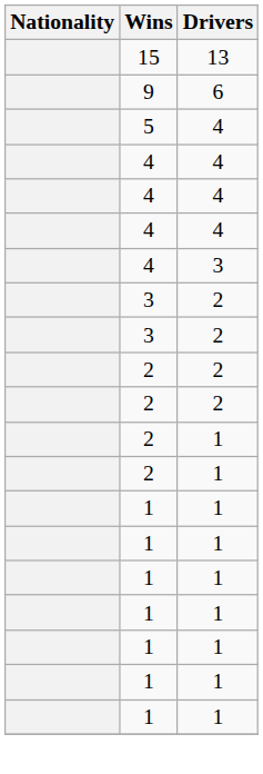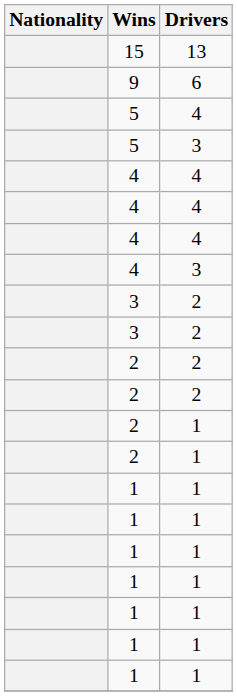 <table class="sortable wikitable plainrowheaders" style="text-align:center">
 <tr>
 <th scope=col>Nationality</th>
 <th scope=col data-sort-type=number>Wins</th>
 <th scope=col data-sort-type=number>Drivers</th>
 </tr>
 <tr>
 <th scope=row></th>
 <td>15</td>
 <td>13</td>
 </tr>
 <tr>
 <th scope=row></th>
 <td>9</td>
 <td>6</td>
 </tr>
 <tr>
 <th scope=row></th>
 <td>5</td>
 <td>4</td>
+</tr>
+<tr>
+<th scope=row></th>
+<td>5</td>
+<td>3</td>
 </tr>
 <tr>
 <th scope=row></th>
 <td>4</td>
 <td>4</td>
 </tr>
 <tr>
 <th scope=row></th>
 <td>4</td>
 <td>4</td>
 </tr>
 <tr>
 <th scope=row></th>
 <td>4</td>
 <td>4</td>
 </tr>
 <tr>
 <th scope=row></th>
 <td>4</td>
 <td>3</td>
 </tr>
 <tr>
 <th scope=row></th>
 <td>3</td>
 <td>2</td>
 </tr>
 <tr>
 <th scope=row></th>
 <td>3</td>
 <td>2</td>
 </tr>
 <tr>
 <th scope=row></th>
 <td>2</td>
 <td>2</td>
 </tr>
 <tr>
 <th scope=row></th>
 <td>2</td>
 <td>2</td>
 </tr>
 <tr>
 <th scope=row></th>
 <td>2</td>
 <td>1</td>
 </tr>
 <tr>
 <th scope=row></th>
 <td>2</td>
 <td>1</td>
 </tr>
 <tr>
 <th scope=row></th>
 <td>1</td>
 <td>1</td>
 </tr>
 <tr>
 <th scope=row></th>
 <td>1</td>
 <td>1</td>
 </tr>
 <tr>
 <th scope=row></th>
 <td>1</td>
 <td>1</td>
 </tr>
 <tr>
 <th scope=row></th>
 <td>1</td>
 <td>1</td>
 </tr>
 <tr>
 <th scope=row></th>
 <td>1</td>
 <td>1</td>
 </tr>
 <tr>
 <th scope=row></th>
 <td>1</td>
 <td>1</td>
 </tr>
 <tr>
 <th scope=row></th>
 <td>1</td>
 <td>1</td>
 </tr>
 <tr>
 </tr>
 </table>
